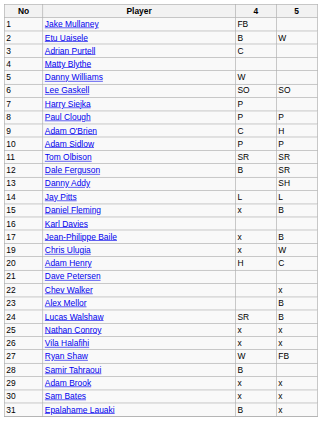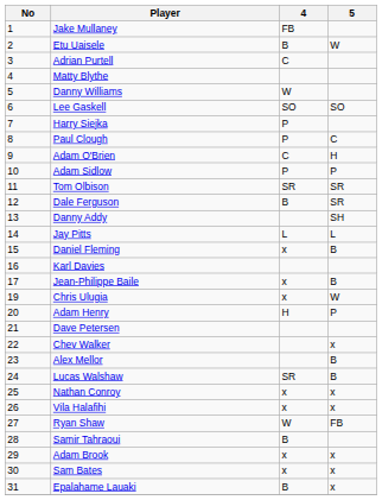 <table class="wikitable" style="font-size:85%;" width="40%">
 <tr>
 <th>No</th>
 <th>Player</th>
 <th>4</th>
 <th>5</th>
 </tr>
 <tr>
 <td>1</td>
 <td><a href='#'>Jake Mullaney</a></td>
 <td>FB</td>
 <td></td>
 </tr>
 <tr>
 <td>2</td>
 <td><a href='#'>Etu Uaisele</a></td>
 <td>B</td>
 <td>W</td>
 </tr>
 <tr>
 <td>3</td>
 <td><a href='#'>Adrian Purtell</a></td>
 <td>C</td>
 <td></td>
 </tr>
 <tr>
 <td>4</td>
 <td><a href='#'>Matty Blythe</a></td>
 <td></td>
 <td></td>
 </tr>
 <tr>
 <td>5</td>
 <td><a href='#'>Danny Williams</a></td>
 <td>W</td>
 <td></td>
 </tr>
 <tr>
 <td>6</td>
 <td><a href='#'>Lee Gaskell</a></td>
 <td>SO</td>
 <td>SO</td>
 </tr>
 <tr>
 <td>7</td>
 <td><a href='#'>Harry Siejka</a></td>
 <td>P</td>
 <td></td>
 </tr>
 <tr>
 <td>8</td>
 <td><a href='#'>Paul Clough</a></td>
 <td>P</td>
-<td>P</td>
+<td>C</td>
 </tr>
 <tr>
 <td>9</td>
 <td><a href='#'>Adam O'Brien</a></td>
 <td>C</td>
 <td>H</td>
 </tr>
 <tr>
 <td>10</td>
 <td><a href='#'>Adam Sidlow</a></td>
 <td>P</td>
 <td>P</td>
 </tr>
 <tr>
 <td>11</td>
 <td><a href='#'>Tom Olbison</a></td>
 <td>SR</td>
 <td>SR</td>
 </tr>
 <tr>
 <td>12</td>
 <td><a href='#'>Dale Ferguson</a></td>
 <td>B</td>
 <td>SR</td>
 </tr>
 <tr>
 <td>13</td>
 <td><a href='#'>Danny Addy</a></td>
 <td></td>
 <td>SH</td>
 </tr>
 <tr>
 <td>14</td>
 <td><a href='#'>Jay Pitts</a></td>
 <td>L</td>
 <td>L</td>
 </tr>
 <tr>
 <td>15</td>
 <td><a href='#'>Daniel Fleming</a></td>
 <td>x</td>
 <td>B</td>
 </tr>
 <tr>
 <td>16</td>
 <td><a href='#'>Karl Davies</a></td>
 <td></td>
 <td></td>
 </tr>
 <tr>
 <td>17</td>
 <td><a href='#'>Jean-Philippe Baile</a></td>
 <td>x</td>
 <td>B</td>
 </tr>
 <tr>
 <td>19</td>
 <td><a href='#'>Chris Ulugia</a></td>
 <td>x</td>
 <td>W</td>
 </tr>
 <tr>
 <td>20</td>
 <td><a href='#'>Adam Henry</a></td>
 <td>H</td>
-<td>C</td>
+<td>P</td>
 </tr>
 <tr>
 <td>21</td>
 <td><a href='#'>Dave Petersen</a></td>
 <td></td>
 <td></td>
 </tr>
 <tr>
 <td>22</td>
 <td><a href='#'>Chev Walker</a></td>
 <td></td>
 <td>x</td>
 </tr>
 <tr>
 <td>23</td>
 <td><a href='#'>Alex Mellor</a></td>
 <td></td>
 <td>B</td>
 </tr>
 <tr>
 <td>24</td>
 <td><a href='#'>Lucas Walshaw</a></td>
 <td>SR</td>
 <td>B</td>
 </tr>
 <tr>
 <td>25</td>
 <td><a href='#'>Nathan Conroy</a></td>
 <td>x</td>
 <td>x</td>
 </tr>
 <tr>
 <td>26</td>
 <td><a href='#'>Vila Halafihi</a></td>
 <td>x</td>
 <td>x</td>
 </tr>
 <tr>
 <td>27</td>
 <td><a href='#'>Ryan Shaw</a></td>
 <td>W</td>
 <td>FB</td>
 </tr>
 <tr>
 <td>28</td>
 <td><a href='#'>Samir Tahraoui</a></td>
 <td>B</td>
 <td></td>
 </tr>
 <tr>
 <td>29</td>
 <td><a href='#'>Adam Brook</a></td>
 <td>x</td>
 <td>x</td>
 </tr>
 <tr>
 <td>30</td>
 <td><a href='#'>Sam Bates</a></td>
 <td>x</td>
 <td>x</td>
 </tr>
 <tr>
 <td>31</td>
 <td><a href='#'>Epalahame Lauaki</a></td>
 <td>B</td>
 <td>x</td>
 </tr>
 <tr>
 </tr>
 </table>
